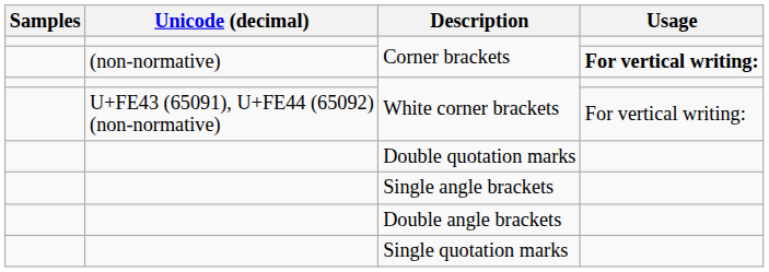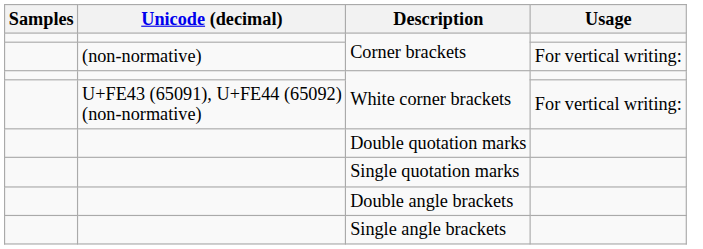 <table class="wikitable">
 <tr>
 <th>Samples</th>
 <th><a href='#'>Unicode</a> (decimal)</th>
 <th>Description</th>
 <th>Usage</th>
 </tr>
 <tr>
 <td></td>
 <td></td>
 <td rowspan="2">Corner brackets </td>
 <td></td>
 </tr>
 <tr>
 <td></td>
 <td>(non-normative)</td>
-<td><strong>For vertical writing:</strong></td>
+<td>For vertical writing:</td>
 </tr>
 <tr>
 <td></td>
 <td></td>
 <td rowspan="2">White corner brackets </td>
 <td></td>
 </tr>
 <tr>
 <td></td>
 <td>U+FE43 (65091), U+FE44 (65092)<br>(non-normative)</td>
 <td>For vertical writing:</td>
 </tr>
 <tr>
 <td></td>
 <td></td>
 <td>Double quotation marks</td>
 <td></td>
 </tr>
 <tr>
 <td></td>
 <td></td>
-<td>Single angle brackets</td>
+<td>Single quotation marks</td>
 <td></td>
 </tr>
 <tr>
 <td></td>
 <td></td>
 <td>Double angle brackets</td>
 <td></td>
 </tr>
 <tr>
 <td></td>
 <td></td>
-<td>Single quotation marks</td>
+<td>Single angle brackets</td>
 <td></td>
 </tr>
 </table>
